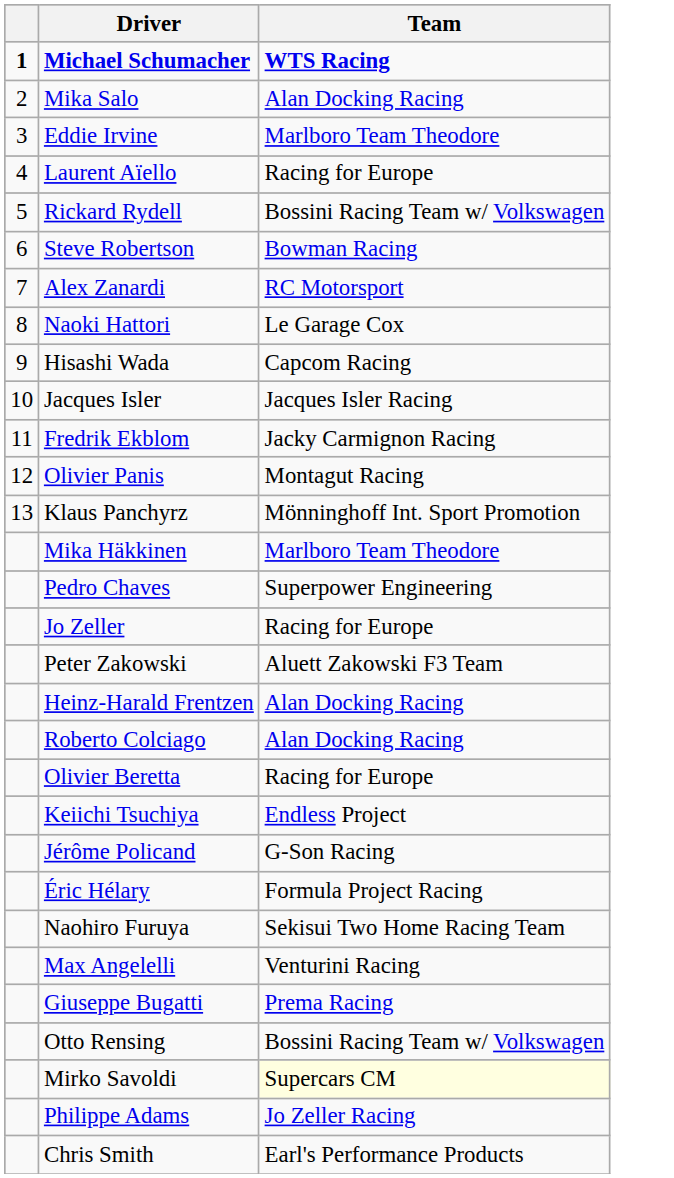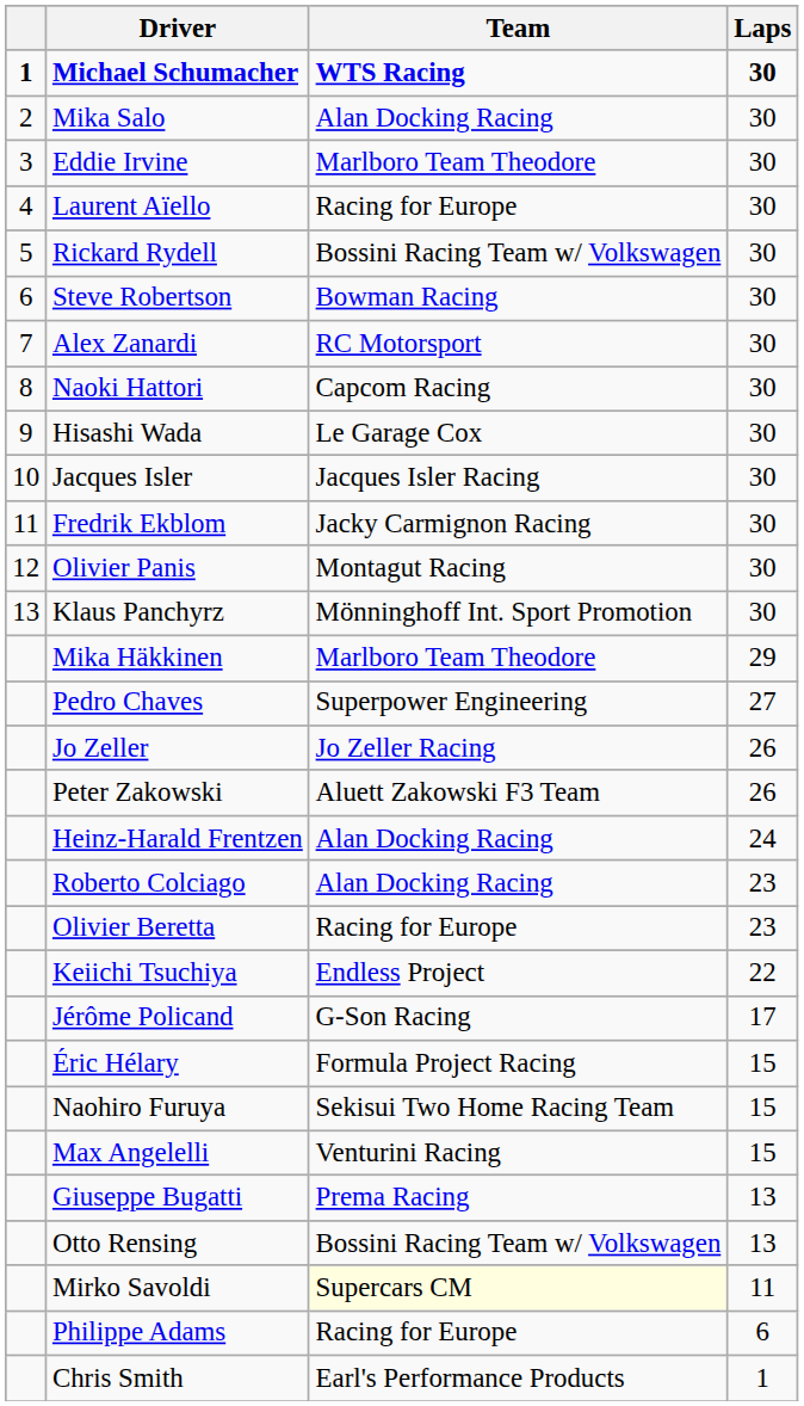 <table class="wikitable" style="font-size: 85%;">
 <tr>
 <th></th>
 <th>Driver</th>
 <th>Team</th>
+<th>Laps</th>
 </tr>
 <tr>
 <td align=center><strong>1</strong></td>
 <td><strong> <a href='#'>Michael Schumacher</a></strong></td>
 <td><strong> <a href='#'>WTS Racing</a></strong></td>
+<td align=center><strong>30</strong></td>
 </tr>
 <tr>
 <td align=center>2</td>
 <td> <a href='#'>Mika Salo</a></td>
 <td> <a href='#'>Alan Docking Racing</a></td>
+<td align=center>30</td>
 </tr>
 <tr>
 <td align=center>3</td>
 <td> <a href='#'>Eddie Irvine</a></td>
 <td> <a href='#'>Marlboro Team Theodore</a></td>
+<td align=center>30</td>
 </tr>
 <tr>
 <td align=center>4</td>
 <td> <a href='#'>Laurent Aïello</a></td>
 <td> Racing for Europe</td>
+<td align=center>30</td>
 </tr>
 <tr>
 <td align=center>5</td>
 <td> <a href='#'>Rickard Rydell</a></td>
 <td> Bossini Racing Team w/ <a href='#'>Volkswagen</a></td>
+<td align=center>30</td>
 </tr>
 <tr>
 <td align=center>6</td>
 <td> <a href='#'>Steve Robertson</a></td>
 <td> <a href='#'>Bowman Racing</a></td>
+<td align=center>30</td>
 </tr>
 <tr>
 <td align=center>7</td>
 <td> <a href='#'>Alex Zanardi</a></td>
 <td> <a href='#'>RC Motorsport</a></td>
+<td align=center>30</td>
 </tr>
 <tr>
 <td align=center>8</td>
 <td> <a href='#'>Naoki Hattori</a></td>
-<td> Le Garage Cox</td>
+<td> Capcom Racing</td>
+<td align=center>30</td>
 </tr>
 <tr>
 <td align=center>9</td>
 <td> Hisashi Wada</td>
-<td> Capcom Racing</td>
+<td> Le Garage Cox</td>
+<td align=center>30</td>
 </tr>
 <tr>
 <td align=center>10</td>
 <td> Jacques Isler</td>
 <td> Jacques Isler Racing</td>
+<td align=center>30</td>
 </tr>
 <tr>
 <td align=center>11</td>
 <td> <a href='#'>Fredrik Ekblom</a></td>
 <td> Jacky Carmignon Racing</td>
+<td align=center>30</td>
 </tr>
 <tr>
 <td align=center>12</td>
 <td> <a href='#'>Olivier Panis</a></td>
 <td> Montagut Racing</td>
+<td align=center>30</td>
 </tr>
 <tr>
 <td align=center>13</td>
 <td> Klaus Panchyrz</td>
 <td> Mönninghoff Int. Sport Promotion</td>
+<td align=center>30</td>
 </tr>
 <tr>
 <td align=center></td>
 <td> <a href='#'>Mika Häkkinen</a></td>
 <td> <a href='#'>Marlboro Team Theodore</a></td>
+<td align=center>29</td>
 </tr>
 <tr>
 <td align=center></td>
 <td> <a href='#'>Pedro Chaves</a></td>
 <td> Superpower Engineering</td>
+<td align=center>27</td>
 </tr>
 <tr>
 <td align=center></td>
 <td> <a href='#'>Jo Zeller</a></td>
-<td> Racing for Europe</td>
+<td> <a href='#'>Jo Zeller Racing</a></td>
+<td align=center>26</td>
 </tr>
 <tr>
 <td align=center></td>
 <td> Peter Zakowski</td>
 <td> Aluett Zakowski F3 Team</td>
+<td align=center>26</td>
 </tr>
 <tr>
 <td align=center></td>
 <td> <a href='#'>Heinz-Harald Frentzen</a></td>
 <td> <a href='#'>Alan Docking Racing</a></td>
+<td align=center>24</td>
 </tr>
 <tr>
 <td align=center></td>
 <td> <a href='#'>Roberto Colciago</a></td>
 <td> <a href='#'>Alan Docking Racing</a></td>
+<td align=center>23</td>
 </tr>
 <tr>
 <td align=center></td>
 <td> <a href='#'>Olivier Beretta</a></td>
 <td> Racing for Europe</td>
+<td align=center>23</td>
 </tr>
 <tr>
 <td align=center></td>
 <td> <a href='#'>Keiichi Tsuchiya</a></td>
 <td> <a href='#'>Endless</a> Project</td>
+<td align=center>22</td>
 </tr>
 <tr>
 <td align=center></td>
 <td> <a href='#'>Jérôme Policand</a></td>
 <td> G-Son Racing</td>
+<td align=center>17</td>
 </tr>
 <tr>
 <td align=center></td>
 <td> <a href='#'>Éric Hélary</a></td>
 <td> Formula Project Racing</td>
+<td align=center>15</td>
 </tr>
 <tr>
 <td align=center></td>
 <td> Naohiro Furuya</td>
 <td> Sekisui Two Home Racing Team</td>
+<td align=center>15</td>
 </tr>
 <tr>
 <td align=center></td>
 <td> <a href='#'>Max Angelelli</a></td>
 <td> Venturini Racing</td>
+<td align=center>15</td>
 </tr>
 <tr>
 <td align=center></td>
 <td> <a href='#'>Giuseppe Bugatti</a></td>
 <td> <a href='#'>Prema Racing</a></td>
+<td align=center>13</td>
 </tr>
 <tr>
 <td align=center></td>
 <td> Otto Rensing</td>
 <td> Bossini Racing Team w/ <a href='#'>Volkswagen</a></td>
+<td align=center>13</td>
 </tr>
 <tr>
 <td align=center></td>
 <td> Mirko Savoldi</td>
 <td style="background: lightyellow;"> Supercars CM</td>
+<td align=center>11</td>
 </tr>
 <tr>
 <td align=center></td>
 <td> <a href='#'>Philippe Adams</a></td>
-<td> <a href='#'>Jo Zeller Racing</a></td>
+<td> Racing for Europe</td>
+<td align=center>6</td>
 </tr>
 <tr>
 <td align=center></td>
 <td> Chris Smith</td>
 <td> Earl's Performance Products</td>
+<td align=center>1</td>
 </tr>
 </table>
